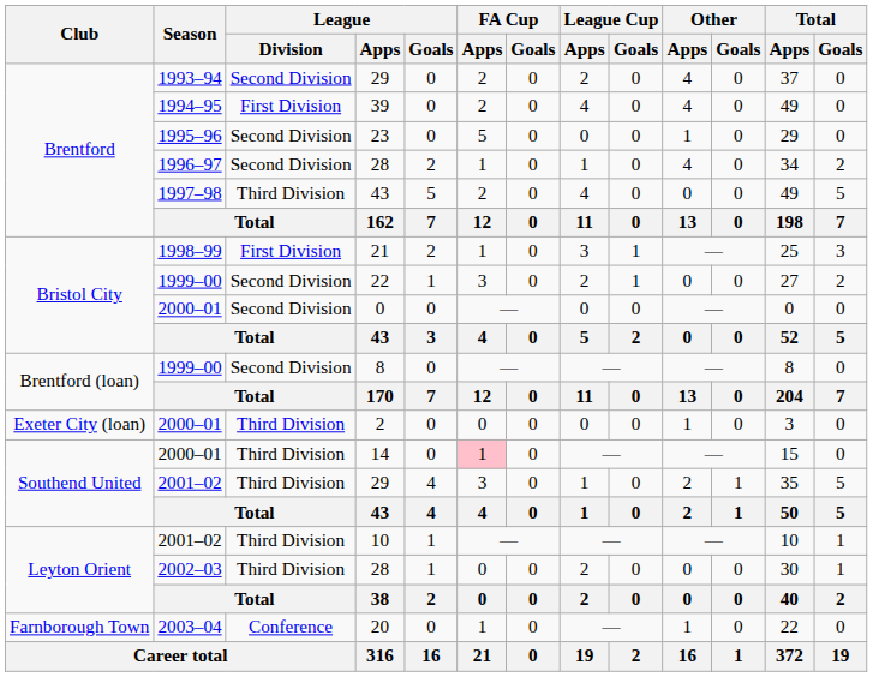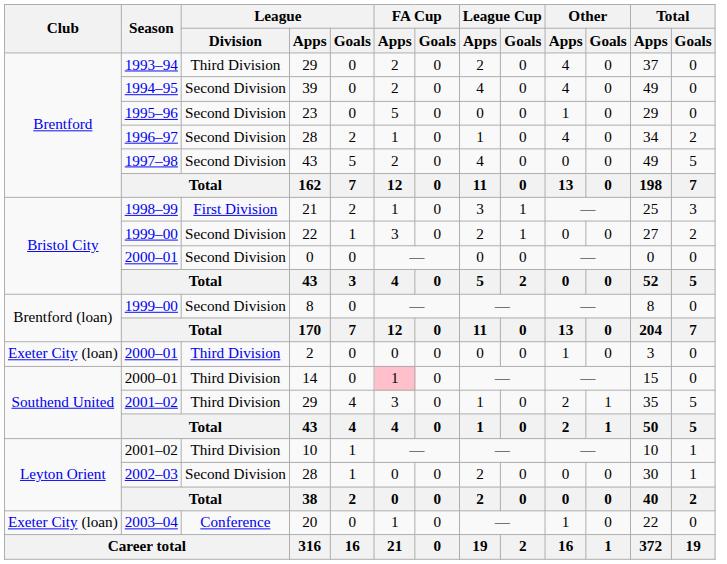 <table class="wikitable" style="text-align: center;">
 <tr>
 <th rowspan="2">Club</th>
 <th rowspan="2">Season</th>
 <th colspan="3">League</th>
 <th colspan="2">FA Cup</th>
 <th colspan="2">League Cup</th>
 <th colspan="2">Other</th>
 <th colspan="2">Total</th>
 </tr>
 <tr>
 <th>Division</th>
 <th>Apps</th>
 <th>Goals</th>
 <th>Apps</th>
 <th>Goals</th>
 <th>Apps</th>
 <th>Goals</th>
 <th>Apps</th>
 <th>Goals</th>
 <th>Apps</th>
 <th>Goals</th>
 </tr>
 <tr>
 <td rowspan="6"><a href='#'>Brentford</a></td>
 <td><a href='#'>1993–94</a></td>
-<td><a href='#'>Second Division</a></td>
+<td>Third Division</td>
 <td>29</td>
 <td>0</td>
 <td>2</td>
 <td>0</td>
 <td>2</td>
 <td>0</td>
 <td>4</td>
 <td>0</td>
 <td>37</td>
 <td>0</td>
 </tr>
 <tr>
 <td><a href='#'>1994–95</a></td>
-<td><a href='#'>First Division</a></td>
+<td>Second Division</td>
 <td>39</td>
 <td>0</td>
 <td>2</td>
 <td>0</td>
 <td>4</td>
 <td>0</td>
 <td>4</td>
 <td>0</td>
 <td>49</td>
 <td>0</td>
 </tr>
 <tr>
 <td><a href='#'>1995–96</a></td>
 <td>Second Division</td>
 <td>23</td>
 <td>0</td>
 <td>5</td>
 <td>0</td>
 <td>0</td>
 <td>0</td>
 <td>1</td>
 <td>0</td>
 <td>29</td>
 <td>0</td>
 </tr>
 <tr>
 <td><a href='#'>1996–97</a></td>
 <td>Second Division</td>
 <td>28</td>
 <td>2</td>
 <td>1</td>
 <td>0</td>
 <td>1</td>
 <td>0</td>
 <td>4</td>
 <td>0</td>
 <td>34</td>
 <td>2</td>
 </tr>
 <tr>
 <td><a href='#'>1997–98</a></td>
-<td>Third Division</td>
+<td>Second Division</td>
 <td>43</td>
 <td>5</td>
 <td>2</td>
 <td>0</td>
 <td>4</td>
 <td>0</td>
 <td>0</td>
 <td>0</td>
 <td>49</td>
 <td>5</td>
 </tr>
 <tr>
 <th colspan="2">Total</th>
 <th>162</th>
 <th>7</th>
 <th>12</th>
 <th>0</th>
 <th>11</th>
 <th>0</th>
 <th>13</th>
 <th>0</th>
 <th>198</th>
 <th>7</th>
 </tr>
 <tr>
 <td rowspan="4"><a href='#'>Bristol City</a></td>
 <td><a href='#'>1998–99</a></td>
 <td><a href='#'>First Division</a></td>
 <td>21</td>
 <td>2</td>
 <td>1</td>
 <td>0</td>
 <td>3</td>
 <td>1</td>
 <td colspan="2">—</td>
 <td>25</td>
 <td>3</td>
 </tr>
 <tr>
 <td><a href='#'>1999–00</a></td>
 <td>Second Division</td>
 <td>22</td>
 <td>1</td>
 <td>3</td>
 <td>0</td>
 <td>2</td>
 <td>1</td>
 <td>0</td>
 <td>0</td>
 <td>27</td>
 <td>2</td>
 </tr>
 <tr>
 <td><a href='#'>2000–01</a></td>
 <td>Second Division</td>
 <td>0</td>
 <td>0</td>
 <td colspan="2">—</td>
 <td>0</td>
 <td>0</td>
 <td colspan="2">—</td>
 <td>0</td>
 <td>0</td>
 </tr>
 <tr>
 <th colspan="2">Total</th>
 <th>43</th>
 <th>3</th>
 <th>4</th>
 <th>0</th>
 <th>5</th>
 <th>2</th>
 <th>0</th>
 <th>0</th>
 <th>52</th>
 <th>5</th>
 </tr>
 <tr>
 <td rowspan="2">Brentford (loan)</td>
 <td><a href='#'>1999–00</a></td>
 <td>Second Division</td>
 <td>8</td>
 <td>0</td>
 <td colspan="2">—</td>
 <td colspan="2">—</td>
 <td colspan="2">—</td>
 <td>8</td>
 <td>0</td>
 </tr>
 <tr>
 <th colspan="2">Total</th>
 <th>170</th>
 <th>7</th>
 <th>12</th>
 <th>0</th>
 <th>11</th>
 <th>0</th>
 <th>13</th>
 <th>0</th>
 <th>204</th>
 <th>7</th>
 </tr>
 <tr>
 <td><a href='#'>Exeter City</a> (loan)</td>
 <td><a href='#'>2000–01</a></td>
 <td><a href='#'>Third Division</a></td>
 <td>2</td>
 <td>0</td>
 <td>0</td>
 <td>0</td>
 <td>0</td>
 <td>0</td>
 <td>1</td>
 <td>0</td>
 <td>3</td>
 <td>0</td>
 </tr>
 <tr>
 <td rowspan="3"><a href='#'>Southend United</a></td>
 <td>2000–01</td>
 <td>Third Division</td>
 <td>14</td>
 <td>0</td>
 <td style="background: pink;">1</td>
 <td>0</td>
 <td colspan="2">—</td>
 <td colspan="2">—</td>
 <td>15</td>
 <td>0</td>
 </tr>
 <tr>
 <td><a href='#'>2001–02</a></td>
 <td>Third Division</td>
 <td>29</td>
 <td>4</td>
 <td>3</td>
 <td>0</td>
 <td>1</td>
 <td>0</td>
 <td>2</td>
 <td>1</td>
 <td>35</td>
 <td>5</td>
 </tr>
 <tr>
 <th colspan="2">Total</th>
 <th>43</th>
 <th>4</th>
 <th>4</th>
 <th>0</th>
 <th>1</th>
 <th>0</th>
 <th>2</th>
 <th>1</th>
 <th>50</th>
 <th>5</th>
 </tr>
 <tr>
 <td rowspan="3"><a href='#'>Leyton Orient</a></td>
 <td>2001–02</td>
 <td>Third Division</td>
 <td>10</td>
 <td>1</td>
 <td colspan="2">—</td>
 <td colspan="2">—</td>
 <td colspan="2">—</td>
 <td>10</td>
 <td>1</td>
 </tr>
 <tr>
 <td><a href='#'>2002–03</a></td>
-<td>Third Division</td>
+<td>Second Division</td>
 <td>28</td>
 <td>1</td>
 <td>0</td>
 <td>0</td>
 <td>2</td>
 <td>0</td>
 <td>0</td>
 <td>0</td>
 <td>30</td>
 <td>1</td>
 </tr>
 <tr>
 <th colspan="2">Total</th>
 <th>38</th>
 <th>2</th>
 <th>0</th>
 <th>0</th>
 <th>2</th>
 <th>0</th>
 <th>0</th>
 <th>0</th>
 <th>40</th>
 <th>2</th>
 </tr>
 <tr>
-<td><a href='#'>Farnborough Town</a></td>
+<td><a href='#'>Exeter City</a> (loan)</td>
 <td><a href='#'>2003–04</a></td>
 <td><a href='#'>Conference</a></td>
 <td>20</td>
 <td>0</td>
 <td>1</td>
 <td>0</td>
 <td colspan="2">—</td>
 <td>1</td>
 <td>0</td>
 <td>22</td>
 <td>0</td>
 </tr>
 <tr>
 <th colspan="3">Career total</th>
 <th>316</th>
 <th>16</th>
 <th>21</th>
 <th>0</th>
 <th>19</th>
 <th>2</th>
 <th>16</th>
 <th>1</th>
 <th>372</th>
 <th>19</th>
 </tr>
 </table>
